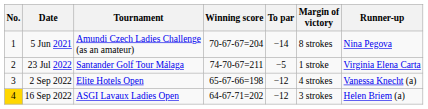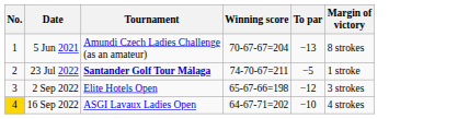 <table class="wikitable" style="font-size:95%;">
 <tr>
 <th>No.</th>
 <th>Date</th>
 <th>Tournament</th>
 <th>Winning score</th>
 <th>To par</th>
 <th>Margin of<br>victory</th>
-<th>Runner-up</th>
 </tr>
 <tr>
 <td align=center>1</td>
 <td align=right>5 Jun <a href='#'>2021</a></td>
 <td><a href='#'>Amundi Czech Ladies Challenge</a><br> (as an amateur)</td>
 <td align=right>70-67-67=204</td>
-<td align=center>−14</td>
+<td align=center>−13</td>
 <td>8 strokes</td>
-<td> <a href='#'>Nina Pegova</a></td>
 </tr>
 <tr>
 <td align=center>2</td>
 <td align=right>23 Jul <a href='#'>2022</a></td>
-<td><a href='#'>Santander Golf Tour Málaga</a></td>
+<td><strong><a href='#'>Santander Golf Tour Málaga</a></strong></td>
 <td align=right>74-70-67=211</td>
 <td align=center>−5</td>
 <td>1 stroke</td>
-<td> <a href='#'>Virginia Elena Carta</a></td>
 </tr>
 <tr>
 <td align=center>3</td>
 <td align=right>2 Sep 2022</td>
 <td><a href='#'>Elite Hotels Open</a></td>
 <td align=right>65-67-66=198</td>
 <td align=center>−12</td>
-<td>4 strokes</td>
-<td> <a href='#'>Vanessa Knecht</a> (a)</td>
+<td>3 strokes</td>
 </tr>
 <tr>
 <td align=center style="background: gold;">4</td>
 <td align=right>16 Sep 2022</td>
 <td><a href='#'>ASGI Lavaux Ladies Open</a></td>
 <td align=right>64-67-71=202</td>
-<td align=center>−12</td>
-<td>3 strokes</td>
-<td> <a href='#'>Helen Briem</a> (a)</td>
+<td align=center>−10</td>
+<td>4 strokes</td>
 </tr>
 </table>
